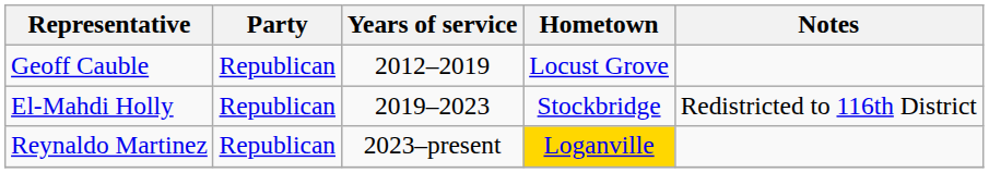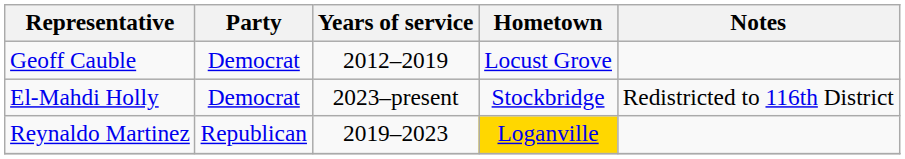 <table class=wikitable style="text-align:center">
 <tr>
 <th>Representative</th>
 <th>Party</th>
 <th>Years of service</th>
 <th>Hometown</th>
 <th>Notes</th>
 </tr>
 <tr>
 <td align=left nowrap><a href='#'>Geoff Cauble</a></td>
-<td><a href='#'>Republican</a></td>
+<td><a href='#'>Democrat</a></td>
 <td>2012–2019</td>
 <td><a href='#'>Locust Grove</a></td>
 <td></td>
 </tr>
 <tr>
 <td align=left nowrap><a href='#'>El-Mahdi Holly</a></td>
-<td><a href='#'>Republican</a></td>
-<td>2019–2023</td>
+<td><a href='#'>Democrat</a></td>
+<td>2023–present</td>
 <td><a href='#'>Stockbridge</a></td>
 <td>Redistricted to <a href='#'>116th</a> District</td>
 </tr>
 <tr>
 <td><a href='#'>Reynaldo Martinez</a></td>
 <td><a href='#'>Republican</a></td>
-<td>2023–present</td>
+<td>2019–2023</td>
 <td style="background: gold;"><a href='#'>Loganville</a></td>
 <td></td>
 </tr>
 <tr>
 </tr>
 </table>
